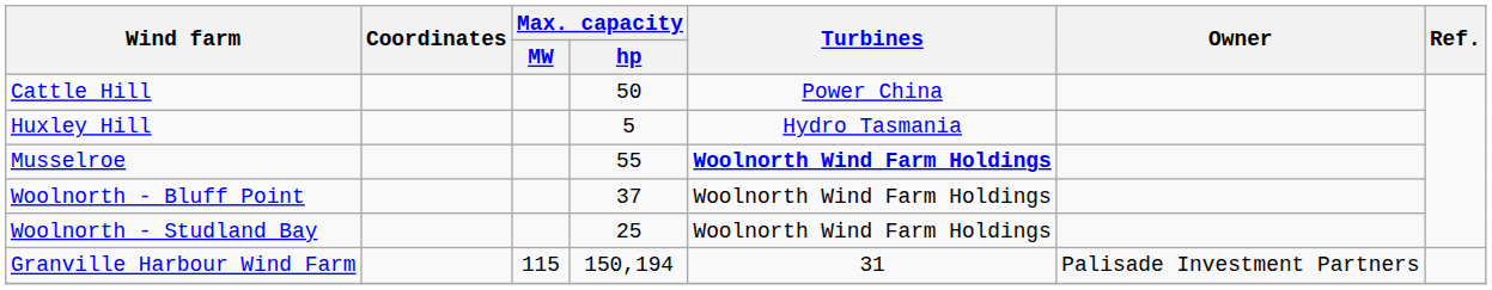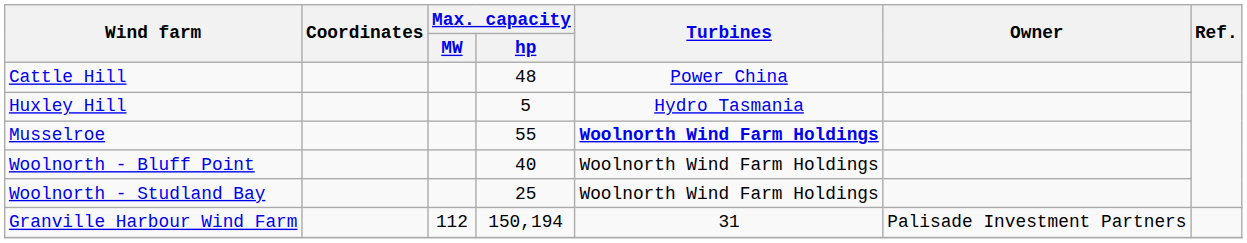 <table class="wikitable sortable" style="text-align: center">
 <tr>
 <th scope="col" rowspan=2>Wind farm</th>
 <th scope="col" rowspan=2>Coordinates</th>
 <th scope="col" colspan=2><a href='#'>Max. capacity</a></th>
 <th scope="col" rowspan=2><a href='#'>Turbines</a></th>
 <th rowspan=2>Owner</th>
 <th scope="col" scope="col" rowspan=2>Ref.</th>
 </tr>
 <tr>
 <th scope="col"><a href='#'>MW</a></th>
 <th scope="col"><a href='#'>hp</a></th>
 </tr>
 <tr>
 <td align="left"><a href='#'>Cattle Hill</a></td>
 <td></td>
 <td></td>
-<td>50</td>
+<td>48</td>
 <td><a href='#'>Power China</a></td>
 <td></td>
 </tr>
 <tr>
 <td align="left"><a href='#'>Huxley Hill</a></td>
 <td></td>
 <td></td>
 <td>5</td>
 <td><a href='#'>Hydro Tasmania</a></td>
 <td></td>
 </tr>
 <tr>
 <td align="left"><a href='#'>Musselroe</a></td>
 <td></td>
 <td></td>
 <td>55</td>
 <td><strong><a href='#'>Woolnorth Wind Farm Holdings</a></strong></td>
 <td></td>
 </tr>
 <tr>
 <td align="left"><a href='#'>Woolnorth - Bluff Point</a></td>
 <td></td>
 <td></td>
-<td>37</td>
+<td>40</td>
 <td>Woolnorth Wind Farm Holdings</td>
 <td></td>
 </tr>
 <tr>
 <td align="left"><a href='#'>Woolnorth - Studland Bay</a></td>
 <td></td>
 <td></td>
 <td>25</td>
 <td>Woolnorth Wind Farm Holdings</td>
 <td></td>
 </tr>
 <tr>
 <td><a href='#'>Granville Harbour Wind Farm</a></td>
 <td></td>
-<td>115</td>
+<td>112</td>
 <td>150,194</td>
 <td>31</td>
 <td>Palisade Investment Partners</td>
 <td></td>
 </tr>
 <tr>
 </tr>
 </table>
